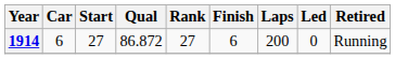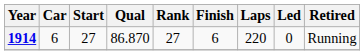 <table class="wikitable" style="text-align:center">
 <tr>
 <th>Year</th>
 <th>Car</th>
 <th>Start</th>
 <th>Qual</th>
 <th>Rank</th>
 <th>Finish</th>
 <th>Laps</th>
 <th>Led</th>
 <th>Retired</th>
 </tr>
 <tr>
 <th><a href='#'>1914</a></th>
 <td>6</td>
 <td>27</td>
-<td>86.872</td>
+<td>86.870</td>
 <td>27</td>
 <td>6</td>
-<td>200</td>
+<td>220</td>
 <td>0</td>
 <td>Running</td>
 </tr>
 <tr>
 </tr>
 </table>
